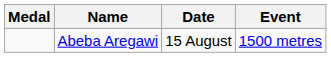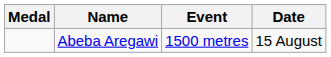 <table class="wikitable" style="font-size:90%">
 <tr>
 <th>Medal</th>
 <th>Name</th>
+<th>Event</th>
 <th>Date</th>
-<th>Event</th>
 </tr>
 <tr>
 <td></td>
 <td><a href='#'>Abeba Aregawi</a></td>
+<td><a href='#'>1500 metres</a></td>
 <td>15 August</td>
-<td><a href='#'>1500 metres</a></td>
 </tr>
 </table>
